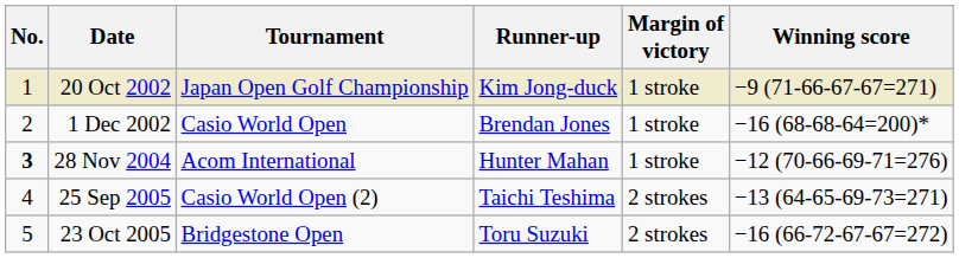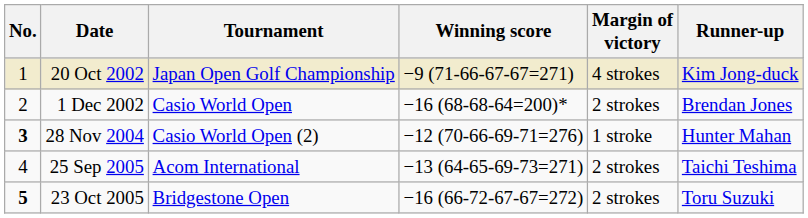 <table class="wikitable" style="font-size:95%;">
 <tr>
 <th>No.</th>
 <th>Date</th>
 <th>Tournament</th>
+<th>Winning score</th>
+<th>Margin of<br>victory</th>
 <th>Runner-up</th>
-<th>Margin of<br>victory</th>
-<th>Winning score</th>
 </tr>
 <tr style="background:#f2ecce;">
 <td align=center>1</td>
 <td align=right>20 Oct <a href='#'>2002</a></td>
 <td><a href='#'>Japan Open Golf Championship</a></td>
+<td>−9 (71-66-67-67=271)</td>
+<td>4 strokes</td>
 <td> <a href='#'>Kim Jong-duck</a></td>
-<td>1 stroke</td>
-<td>−9 (71-66-67-67=271)</td>
 </tr>
 <tr>
 <td align=center>2</td>
 <td align=right>1 Dec 2002</td>
 <td><a href='#'>Casio World Open</a></td>
+<td>−16 (68-68-64=200)*</td>
+<td>2 strokes</td>
 <td> <a href='#'>Brendan Jones</a></td>
-<td>1 stroke</td>
-<td>−16 (68-68-64=200)*</td>
 </tr>
 <tr>
 <td align=center><strong>3</strong></td>
 <td align=right>28 Nov <a href='#'>2004</a></td>
-<td><a href='#'>Acom International</a></td>
+<td><a href='#'>Casio World Open</a> (2)</td>
+<td>−12 (70-66-69-71=276)</td>
+<td>1 stroke</td>
 <td> <a href='#'>Hunter Mahan</a></td>
-<td>1 stroke</td>
-<td>−12 (70-66-69-71=276)</td>
 </tr>
 <tr>
 <td align=center>4</td>
 <td align=right>25 Sep <a href='#'>2005</a></td>
-<td><a href='#'>Casio World Open</a> (2)</td>
+<td><a href='#'>Acom International</a></td>
+<td>−13 (64-65-69-73=271)</td>
+<td>2 strokes</td>
 <td> <a href='#'>Taichi Teshima</a></td>
-<td>2 strokes</td>
-<td>−13 (64-65-69-73=271)</td>
 </tr>
 <tr>
-<td align=center>5</td>
+<td align=center><strong>5</strong></td>
 <td align=right>23 Oct 2005</td>
 <td><a href='#'>Bridgestone Open</a></td>
+<td>−16 (66-72-67-67=272)</td>
+<td>2 strokes</td>
 <td> <a href='#'>Toru Suzuki</a></td>
-<td>2 strokes</td>
-<td>−16 (66-72-67-67=272)</td>
 </tr>
 </table>
